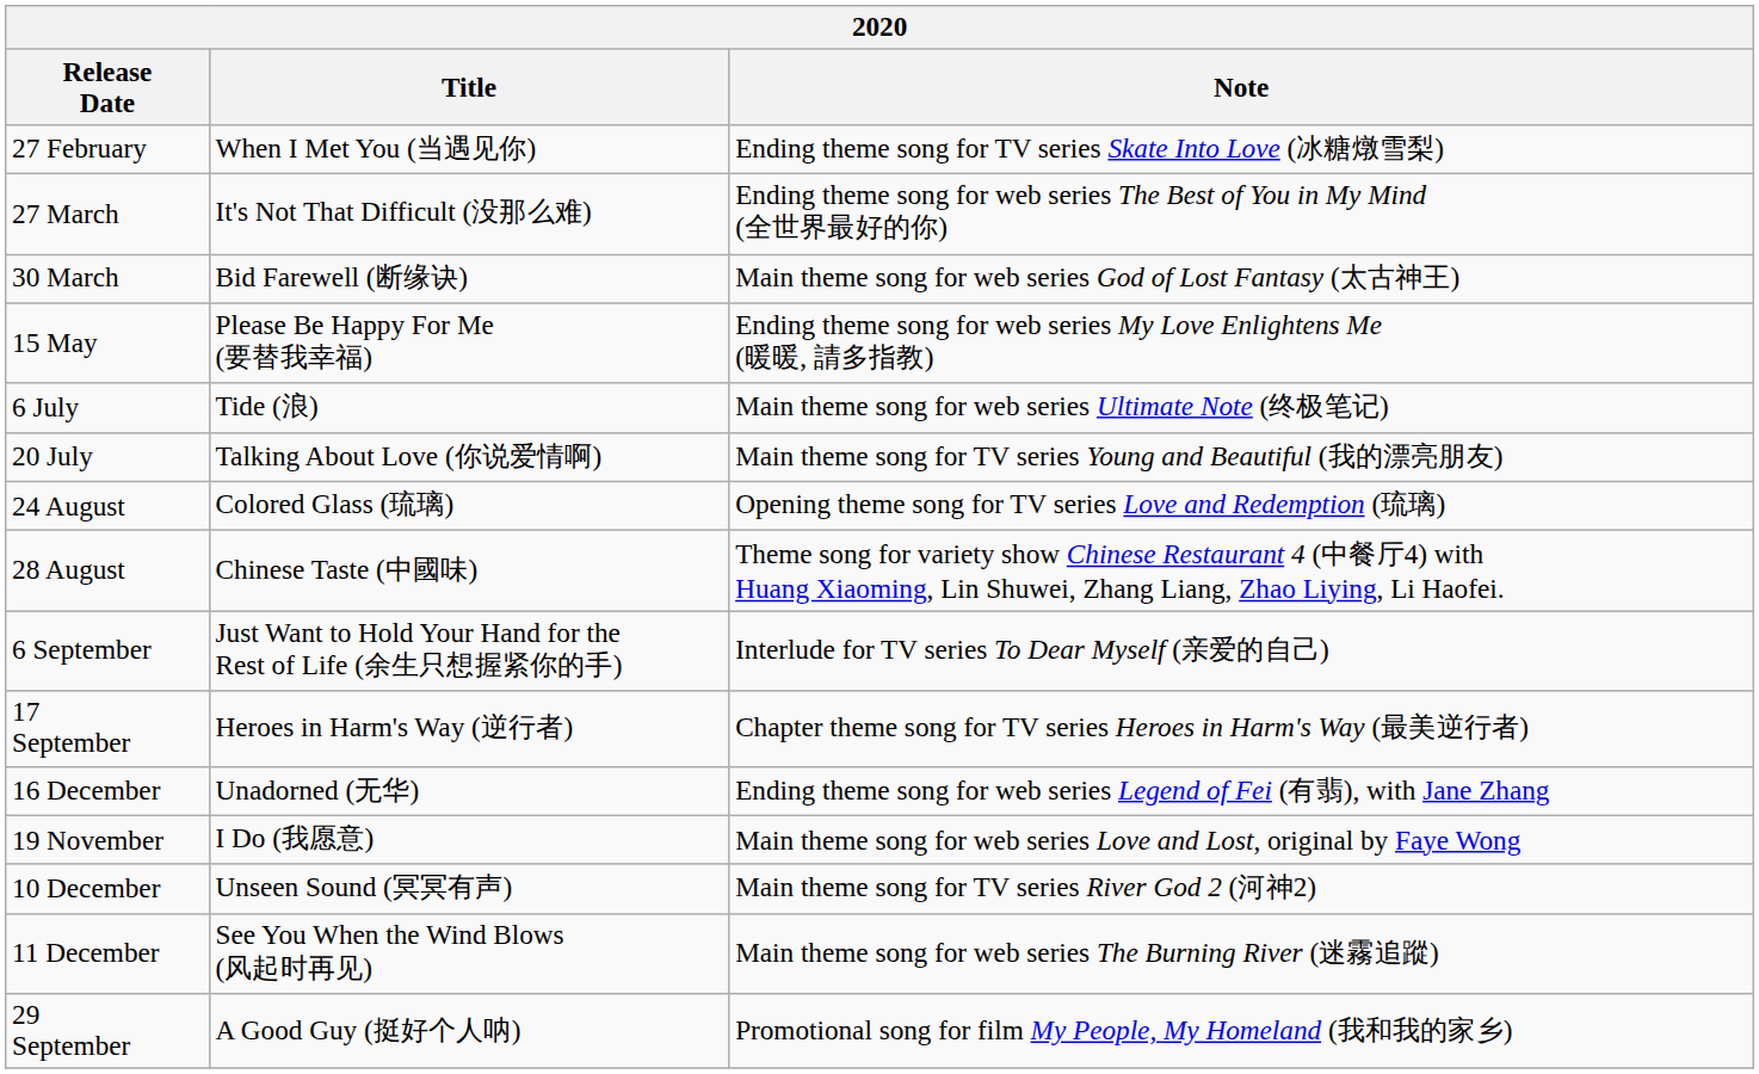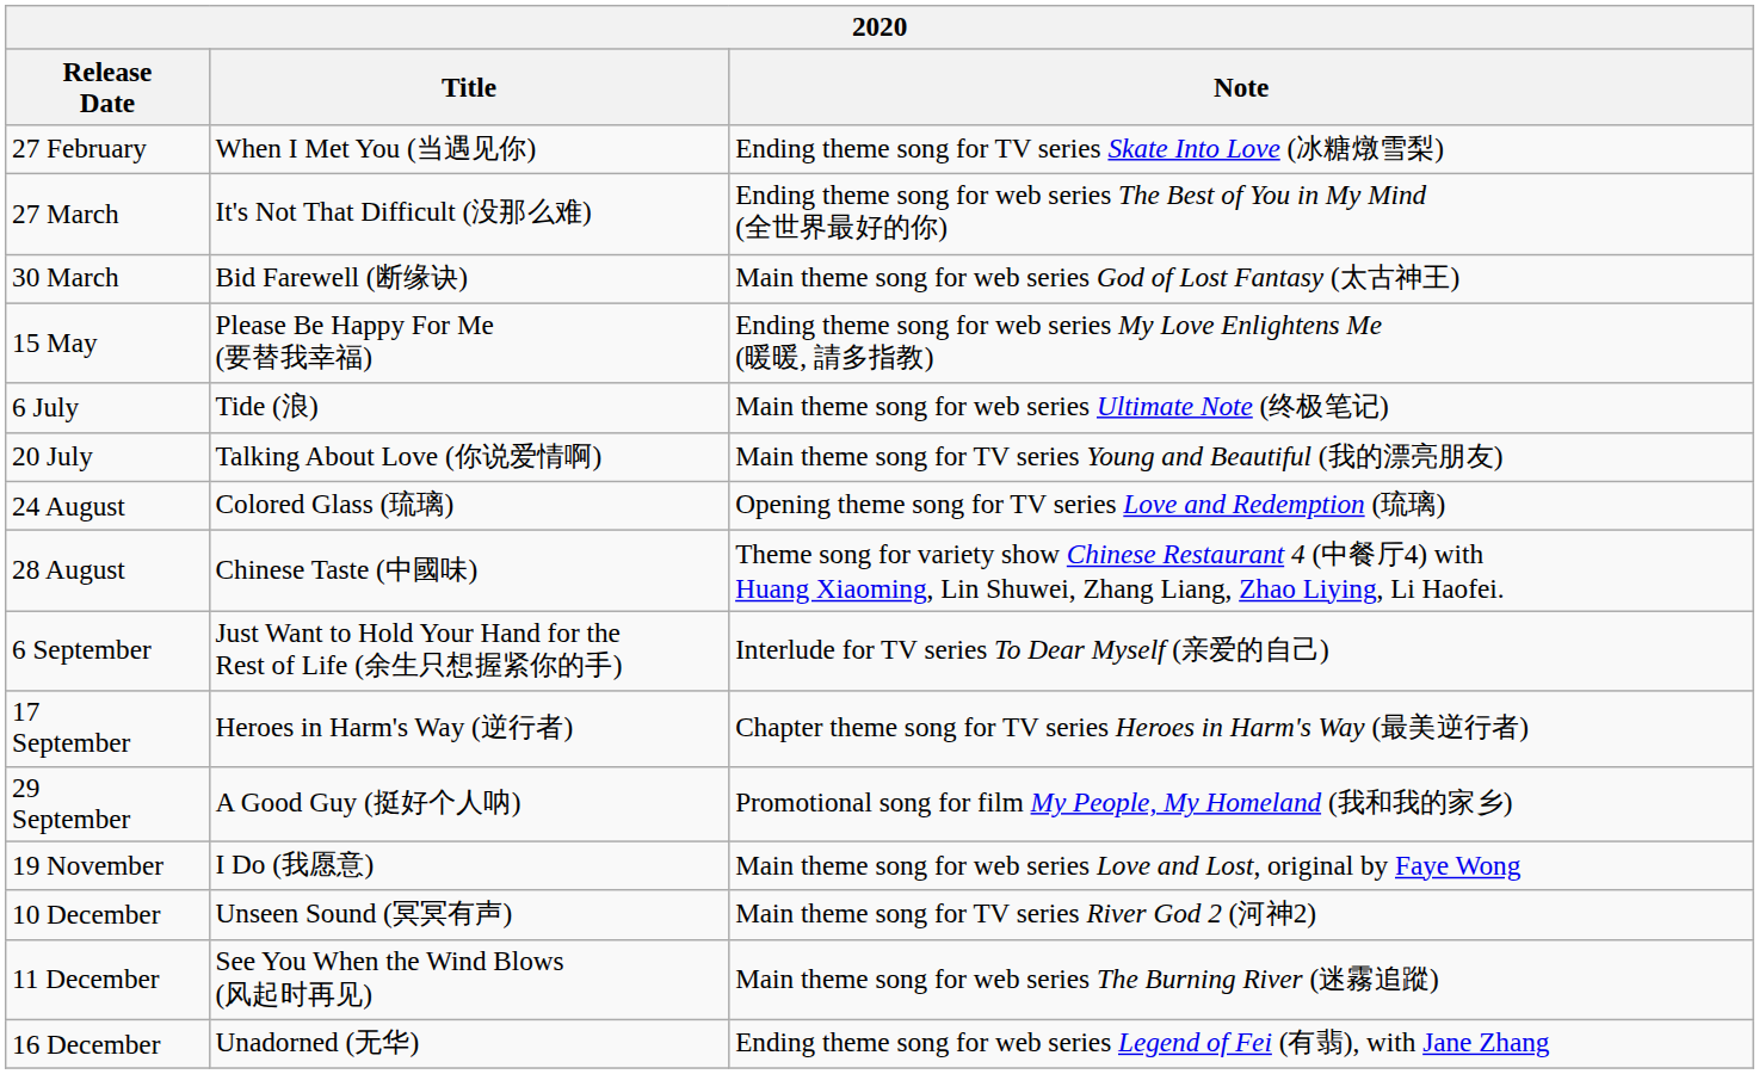 <table class="wikitable collapsible collapsed" style="width:80%">
 <tr>
 <th colspan="3">2020</th>
 </tr>
 <tr>
 <th>Release<br>Date</th>
 <th>Title</th>
 <th>Note</th>
 </tr>
 <tr>
 <td>27 February</td>
 <td>When I Met You (当遇见你)</td>
 <td>Ending theme song for TV series <em><a href='#'>Skate Into Love</a></em> (冰糖燉雪梨)</td>
 </tr>
 <tr>
 <td>27 March</td>
 <td>It's Not That Difficult (没那么难)</td>
 <td>Ending theme song for web series <em>The Best of You in My Mind</em><br>(全世界最好的你)</td>
 </tr>
 <tr>
 <td>30 March</td>
 <td>Bid Farewell (断缘诀)</td>
 <td>Main theme song for web series <em>God of Lost Fantasy</em> (太古神王)</td>
 </tr>
 <tr>
 <td>15 May</td>
 <td>Please Be Happy For Me<br>(要替我幸福)</td>
 <td>Ending theme song for web series <em>My Love Enlightens Me</em><br>(暖暖, 請多指教)</td>
 </tr>
 <tr>
 <td>6 July</td>
 <td>Tide (浪)</td>
 <td>Main theme song for web series <em><a href='#'>Ultimate Note</a></em> (终极笔记)</td>
 </tr>
 <tr>
 <td>20 July</td>
 <td>Talking About Love (你说爱情啊)</td>
 <td>Main theme song for TV series <em>Young and Beautiful</em> (我的漂亮朋友)</td>
 </tr>
 <tr>
 <td>24 August</td>
 <td>Colored Glass (琉璃)</td>
 <td>Opening theme song for TV series <em><a href='#'>Love and Redemption</a></em> (琉璃)</td>
 </tr>
 <tr>
 <td>28 August</td>
 <td>Chinese Taste (中國味)</td>
 <td>Theme song for variety show <em><a href='#'>Chinese Restaurant</a> 4</em> (中餐厅4) with<br><a href='#'>Huang Xiaoming</a>, Lin Shuwei, Zhang Liang, <a href='#'>Zhao Liying</a>, Li Haofei.</td>
 </tr>
 <tr>
 <td>6 September</td>
 <td>Just Want to Hold Your Hand for the<br>Rest of Life (余生只想握紧你的手)</td>
 <td>Interlude for TV series <em>To Dear Myself</em> (亲爱的自己)</td>
 </tr>
 <tr>
 <td>17<br>September</td>
 <td>Heroes in Harm's Way (逆行者)</td>
 <td>Chapter theme song for TV series <em>Heroes in Harm's Way</em> (最美逆行者)</td>
 </tr>
 <tr>
-<td>16 December</td>
-<td>Unadorned (无华)</td>
-<td>Ending theme song for web series <em><a href='#'>Legend of Fei</a></em> (有翡), with <a href='#'>Jane Zhang</a></td>
+<td>29<br>September</td>
+<td>A Good Guy (挺好个人呐)</td>
+<td>Promotional song for film <em><a href='#'>My People, My Homeland</a></em> (我和我的家乡)</td>
 </tr>
 <tr>
 <td>19 November</td>
 <td>I Do (我愿意)</td>
 <td>Main theme song for web series <em>Love and Lost</em>, original by <a href='#'>Faye Wong</a></td>
 </tr>
 <tr>
 <td>10 December</td>
 <td>Unseen Sound (冥冥有声)</td>
 <td>Main theme song for TV series <em>River God 2</em> (河神2)</td>
 </tr>
 <tr>
 <td>11 December</td>
 <td>See You When the Wind Blows<br>(风起时再见)</td>
 <td>Main theme song for web series <em>The Burning River</em> (迷霧追蹤)</td>
 </tr>
 <tr>
-<td>29<br>September</td>
-<td>A Good Guy (挺好个人呐)</td>
-<td>Promotional song for film <em><a href='#'>My People, My Homeland</a></em> (我和我的家乡)</td>
+<td>16 December</td>
+<td>Unadorned (无华)</td>
+<td>Ending theme song for web series <em><a href='#'>Legend of Fei</a></em> (有翡), with <a href='#'>Jane Zhang</a></td>
 </tr>
 </table>
